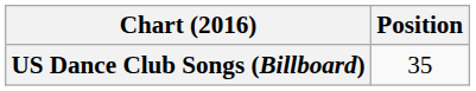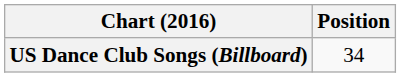 <table class="wikitable plainrowheaders" style="text-align:center;">
 <tr>
 <th scope="col">Chart (2016)</th>
 <th scope="col">Position</th>
 </tr>
 <tr>
 <th scope="row">US Dance Club Songs (<em>Billboard</em>)</th>
-<td>35</td>
+<td>34</td>
 </tr>
 </table>
